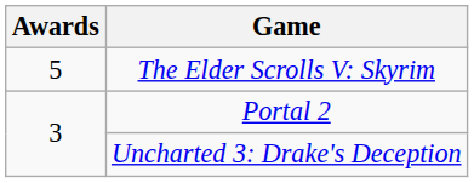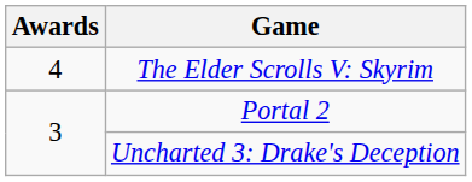 <table class="wikitable floatleft" rowspan="2" style="text-align:center;" background: #f6e39c;>
 <tr>
 <th scope="col">Awards</th>
 <th scope="col">Game</th>
 </tr>
 <tr>
-<td>5</td>
+<td>4</td>
 <td><em><a href='#'>The Elder Scrolls V: Skyrim</a></em></td>
 </tr>
 <tr>
 <td rowspan=2>3</td>
 <td><em><a href='#'>Portal 2</a></em></td>
 </tr>
 <tr>
 <td><em><a href='#'>Uncharted 3: Drake's Deception</a></em></td>
 </tr>
 </table>
